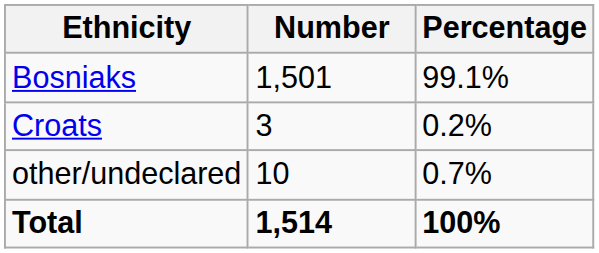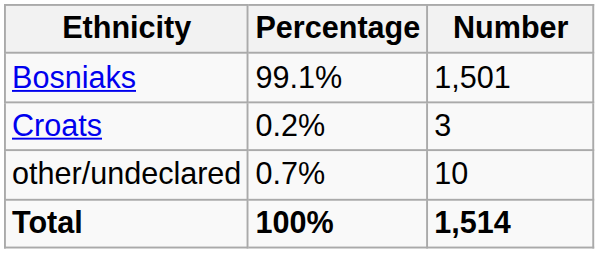 <table class="wikitable">
 <tr>
 <th width="100px">Ethnicity</th>
+<th width="80px">Percentage</th>
 <th width="80px">Number</th>
-<th width="80px">Percentage</th>
 </tr>
 <tr>
 <td><a href='#'>Bosniaks</a></td>
+<td>99.1%</td>
 <td>1,501</td>
-<td>99.1%</td>
 </tr>
 <tr>
 <td><a href='#'>Croats</a></td>
+<td>0.2%</td>
 <td>3</td>
-<td>0.2%</td>
 </tr>
 <tr>
 <td>other/undeclared</td>
+<td>0.7%</td>
 <td>10</td>
-<td>0.7%</td>
 </tr>
 <tr>
 <td><strong>Total</strong></td>
+<td><strong>100%</strong></td>
 <td><strong>1,514</strong></td>
-<td><strong>100%</strong></td>
 </tr>
 </table>
